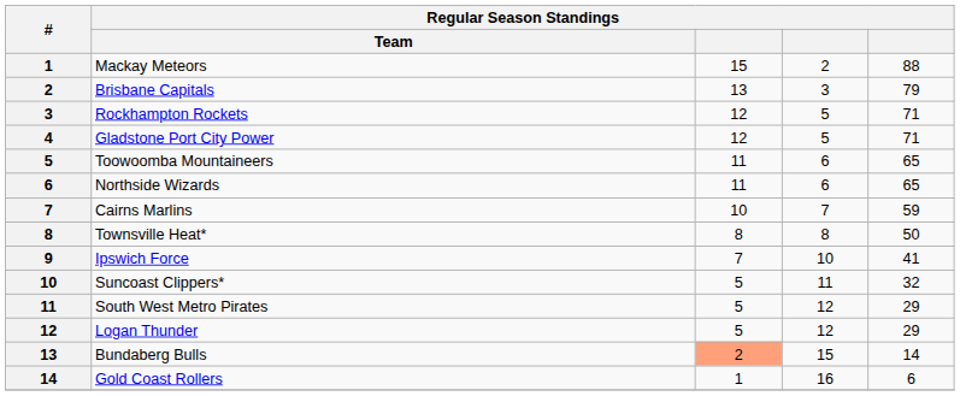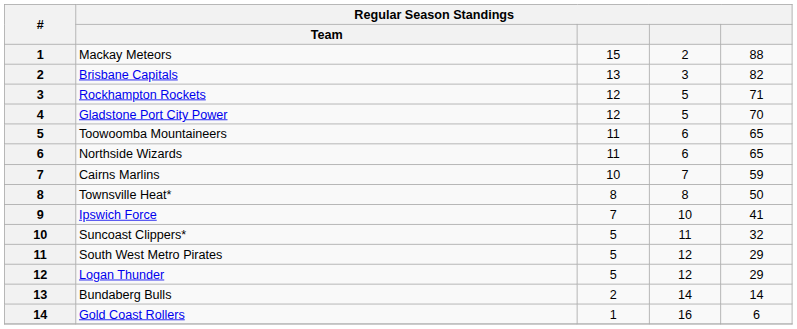 <table class="wikitable" width="60%" style="font-size:95%; text-align:center">
 <tr>
 <th width="5%" rowspan=2>#</th>
 <th colspan="5" align="center"><strong>Regular Season Standings</strong></th>
 </tr>
 <tr>
 <th width="35%">Team</th>
 <th width="5%"></th>
 <th width="5%"></th>
 <th width="5%"></th>
 </tr>
 <tr>
 <th>1</th>
 <td align=left>Mackay Meteors</td>
 <td>15</td>
 <td>2</td>
 <td>88</td>
 </tr>
 <tr>
 <th>2</th>
 <td align=left><a href='#'>Brisbane Capitals</a></td>
 <td>13</td>
 <td>3</td>
-<td>79</td>
+<td>82</td>
 </tr>
 <tr>
 <th>3</th>
 <td align=left><a href='#'>Rockhampton Rockets</a></td>
 <td>12</td>
 <td>5</td>
 <td>71</td>
 </tr>
 <tr>
 <th>4</th>
 <td align=left><a href='#'>Gladstone Port City Power</a></td>
 <td>12</td>
 <td>5</td>
-<td>71</td>
+<td>70</td>
 </tr>
 <tr>
 <th>5</th>
 <td align=left>Toowoomba Mountaineers</td>
 <td>11</td>
 <td>6</td>
 <td>65</td>
 </tr>
 <tr>
 <th>6</th>
 <td align=left>Northside Wizards</td>
 <td>11</td>
 <td>6</td>
 <td>65</td>
 </tr>
 <tr>
 <th>7</th>
 <td align=left>Cairns Marlins</td>
 <td>10</td>
 <td>7</td>
 <td>59</td>
 </tr>
 <tr>
 <th>8</th>
 <td align=left>Townsville Heat*</td>
 <td>8</td>
 <td>8</td>
 <td>50</td>
 </tr>
 <tr>
 <th>9</th>
 <td align=left><a href='#'>Ipswich Force</a></td>
 <td>7</td>
 <td>10</td>
 <td>41</td>
 </tr>
 <tr>
 <th>10</th>
 <td align=left>Suncoast Clippers*</td>
 <td>5</td>
 <td>11</td>
 <td>32</td>
 </tr>
 <tr>
 <th>11</th>
 <td align=left>South West Metro Pirates</td>
 <td>5</td>
 <td>12</td>
 <td>29</td>
 </tr>
 <tr>
 <th>12</th>
 <td align=left><a href='#'>Logan Thunder</a></td>
 <td>5</td>
 <td>12</td>
 <td>29</td>
 </tr>
 <tr>
 <th>13</th>
 <td align=left>Bundaberg Bulls</td>
-<td style="background: lightsalmon;">2</td>
-<td>15</td>
+<td>2</td>
+<td>14</td>
 <td>14</td>
 </tr>
 <tr>
 <th>14</th>
 <td align=left><a href='#'>Gold Coast Rollers</a></td>
 <td>1</td>
 <td>16</td>
 <td>6</td>
 </tr>
 <tr>
 </tr>
 </table>
